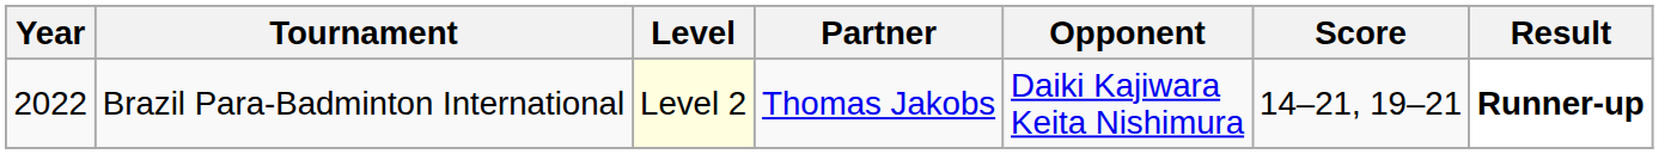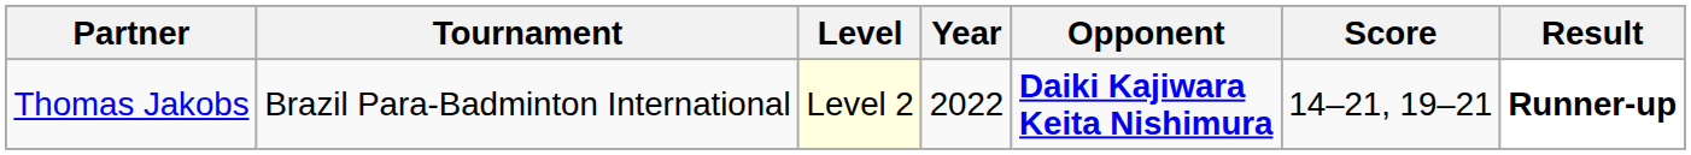 <table class="sortable wikitable" style="font-size: 90%;">
 <tr>
-<th>Year</th>
+<th>Partner</th>
 <th>Tournament</th>
 <th>Level</th>
-<th>Partner</th>
+<th>Year</th>
 <th>Opponent</th>
 <th>Score</th>
 <th>Result</th>
 </tr>
 <tr>
-<td align="center">2022</td>
+<td> <a href='#'>Thomas Jakobs</a></td>
 <td align="left">Brazil Para-Badminton International</td>
 <td align="left" style="background: lightyellow;">Level 2</td>
-<td> <a href='#'>Thomas Jakobs</a></td>
-<td align="left"> <a href='#'>Daiki Kajiwara</a><br> <a href='#'>Keita Nishimura</a></td>
+<td align="center">2022</td>
+<td align="left"><strong> <a href='#'>Daiki Kajiwara</a><br> <a href='#'>Keita Nishimura</a></strong></td>
 <td align="left">14–21, 19–21</td>
 <td style="text-align:left; background:white"> <strong>Runner-up</strong></td>
 </tr>
 </table>
